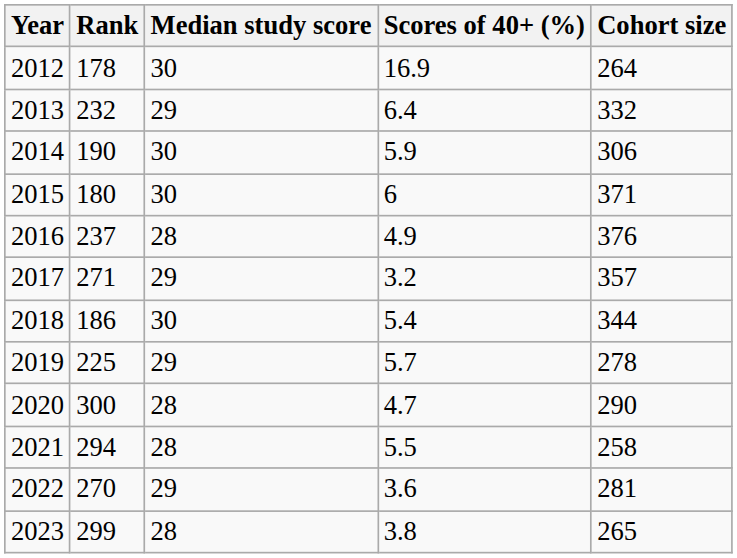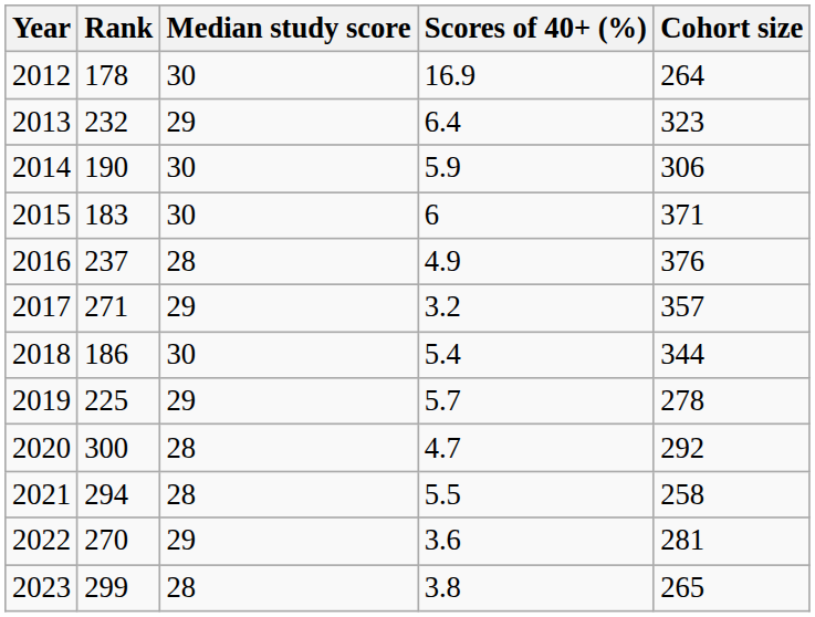 <table class="wikitable">
 <tr>
 <th>Year</th>
 <th>Rank</th>
 <th>Median study score</th>
 <th>Scores of 40+ (%)</th>
 <th>Cohort size</th>
 </tr>
 <tr>
 <td>2012</td>
 <td>178</td>
 <td>30</td>
 <td>16.9</td>
 <td>264</td>
 </tr>
 <tr>
 <td>2013</td>
 <td>232</td>
 <td>29</td>
 <td>6.4</td>
-<td>332</td>
+<td>323</td>
 </tr>
 <tr>
 <td>2014</td>
 <td>190</td>
 <td>30</td>
 <td>5.9</td>
 <td>306</td>
 </tr>
 <tr>
 <td>2015</td>
-<td>180</td>
+<td>183</td>
 <td>30</td>
 <td>6</td>
 <td>371</td>
 </tr>
 <tr>
 <td>2016</td>
 <td>237</td>
 <td>28</td>
 <td>4.9</td>
 <td>376</td>
 </tr>
 <tr>
 <td>2017</td>
 <td>271</td>
 <td>29</td>
 <td>3.2</td>
 <td>357</td>
 </tr>
 <tr>
 <td>2018</td>
 <td>186</td>
 <td>30</td>
 <td>5.4</td>
 <td>344</td>
 </tr>
 <tr>
 <td>2019</td>
 <td>225</td>
 <td>29</td>
 <td>5.7</td>
 <td>278</td>
 </tr>
 <tr>
 <td>2020</td>
 <td>300</td>
 <td>28</td>
 <td>4.7</td>
-<td>290</td>
+<td>292</td>
 </tr>
 <tr>
 <td>2021</td>
 <td>294</td>
 <td>28</td>
 <td>5.5</td>
 <td>258</td>
 </tr>
 <tr>
 <td>2022</td>
 <td>270</td>
 <td>29</td>
 <td>3.6</td>
 <td>281</td>
 </tr>
 <tr>
 <td>2023</td>
 <td>299</td>
 <td>28</td>
 <td>3.8</td>
 <td>265</td>
 </tr>
 </table>
